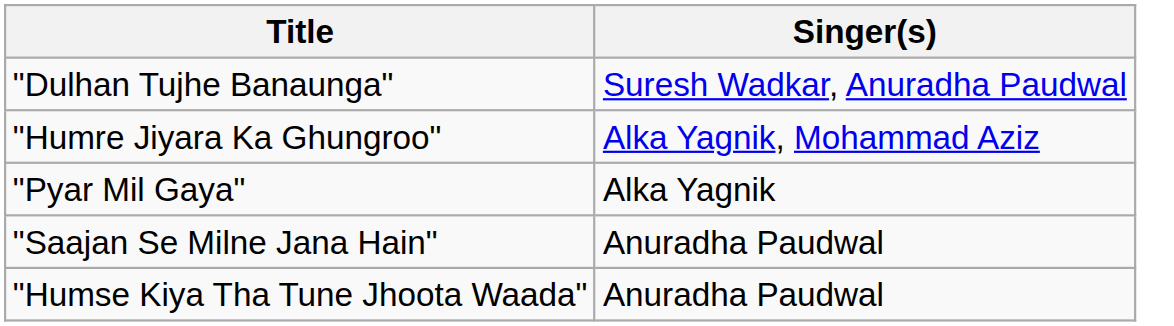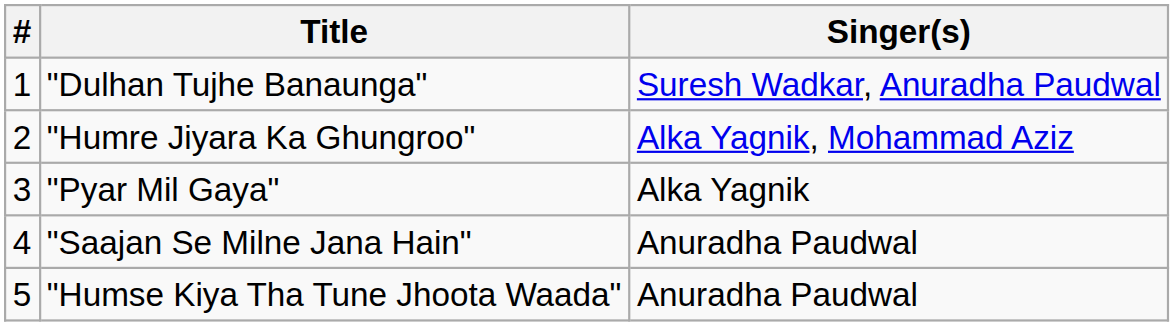 <table class="wikitable" style="font-size:95%;">
 <tr>
+<th>#</th>
 <th>Title</th>
 <th>Singer(s)</th>
 </tr>
 <tr>
+<td>1</td>
 <td>"Dulhan Tujhe Banaunga"</td>
 <td><a href='#'>Suresh Wadkar</a>, <a href='#'>Anuradha Paudwal</a></td>
 </tr>
 <tr>
+<td>2</td>
 <td>"Humre Jiyara Ka Ghungroo"</td>
 <td><a href='#'>Alka Yagnik</a>, <a href='#'>Mohammad Aziz</a></td>
 </tr>
 <tr>
+<td>3</td>
 <td>"Pyar Mil Gaya"</td>
 <td>Alka Yagnik</td>
 </tr>
 <tr>
+<td>4</td>
 <td>"Saajan Se Milne Jana Hain"</td>
 <td>Anuradha Paudwal</td>
 </tr>
 <tr>
+<td>5</td>
 <td>"Humse Kiya Tha Tune Jhoota Waada"</td>
 <td>Anuradha Paudwal</td>
 </tr>
 </table>
